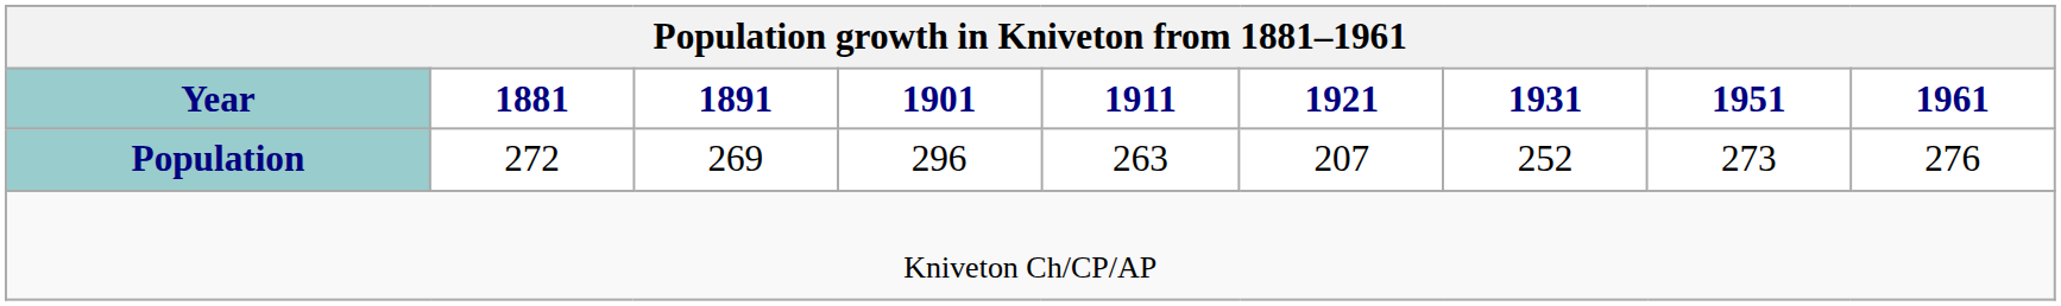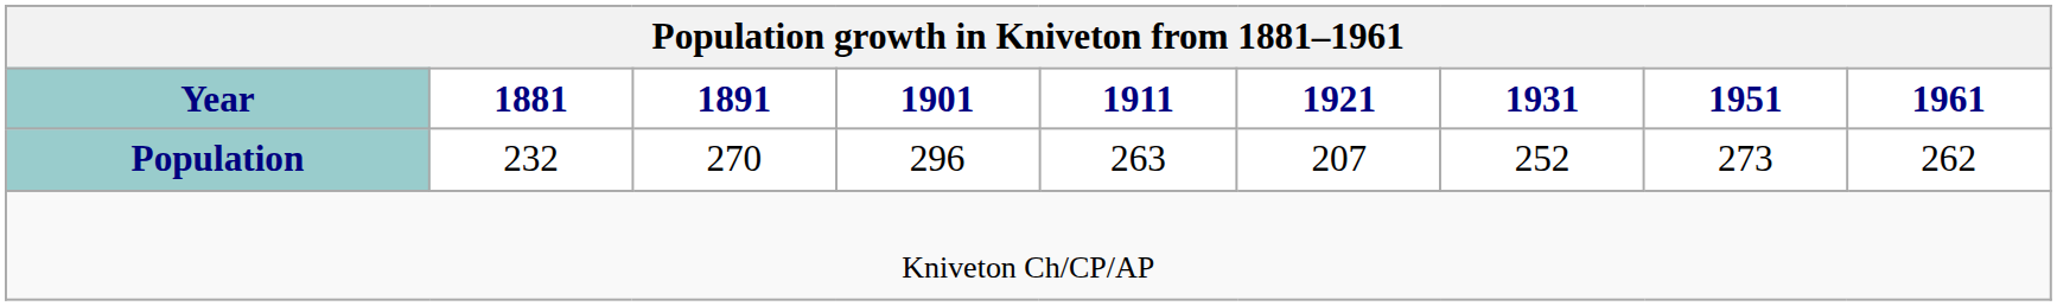 <table class="wikitable" style="width:70%;border:0px;text-align:center;line-height:120%;">
 <tr>
 <th colspan="12" style="text-align:center;">Population growth in Kniveton from 1881–1961</th>
 </tr>
 <tr>
 <th style="background: #99CCCC; color: #000080" height="17">Year</th>
 <th style="background: #FFFFFF; color:#000080;">1881</th>
 <th style="background: #FFFFFF; color:#000080;">1891</th>
 <th style="background: #FFFFFF; color:#000080;">1901</th>
 <th style="background: #FFFFFF; color:#000080;">1911</th>
 <th style="background: #FFFFFF; color:#000080;">1921</th>
 <th style="background: #FFFFFF; color:#000080;">1931</th>
 <th style="background: #FFFFFF; color:#000080;">1951</th>
 <th style="background: #FFFFFF; color:#000080;">1961</th>
 </tr>
 <tr Align="center">
 <th style="background: #99CCCC; color: #000080" height="17">Population</th>
-<td style="background: #FFFFFF; color: black;">272</td>
-<td style="background: #FFFFFF; color: black;">269</td>
+<td style="background: #FFFFFF; color: black;">232</td>
+<td style="background: #FFFFFF; color: black;">270</td>
 <td style="background: #FFFFFF; color: black;">296</td>
 <td style="background: #FFFFFF; color: black;">263</td>
 <td style="background: #FFFFFF; color: black;">207</td>
 <td style="background: #FFFFFF; color: black;">252</td>
 <td style="background: #FFFFFF; color: black;">273</td>
-<td style="background: #FFFFFF; color: black;">276</td>
+<td style="background: #FFFFFF; color: black;">262</td>
 </tr>
 <tr>
 <td colspan="12" style="text-align:center;"><br><small>Kniveton Ch/CP/AP</small></td>
 </tr>
 </table>
